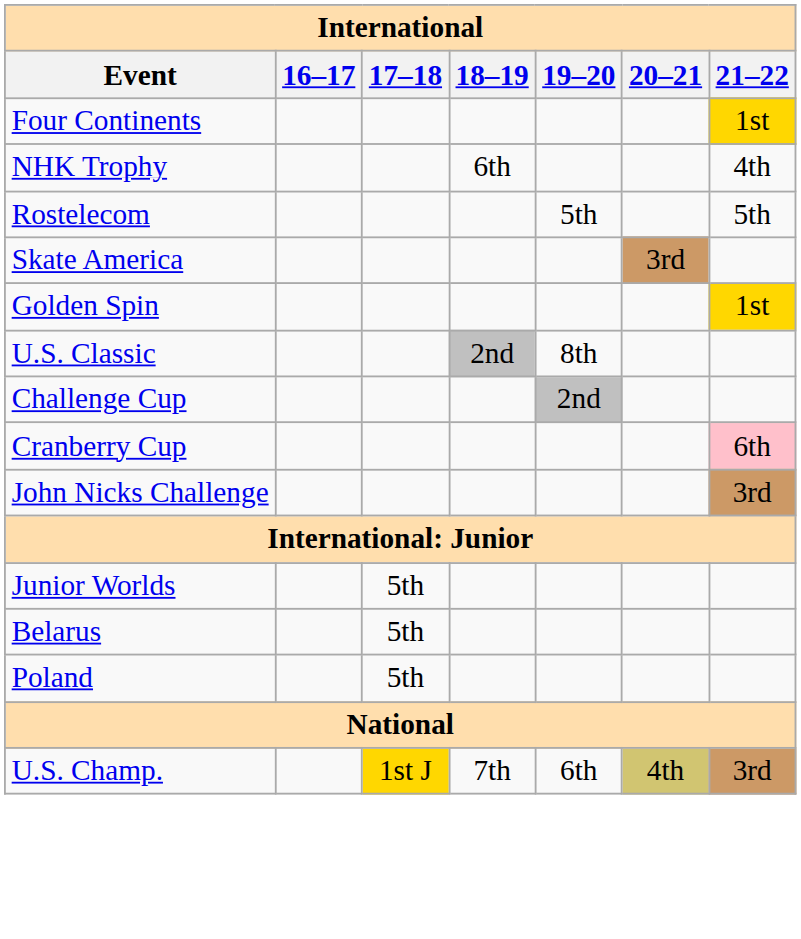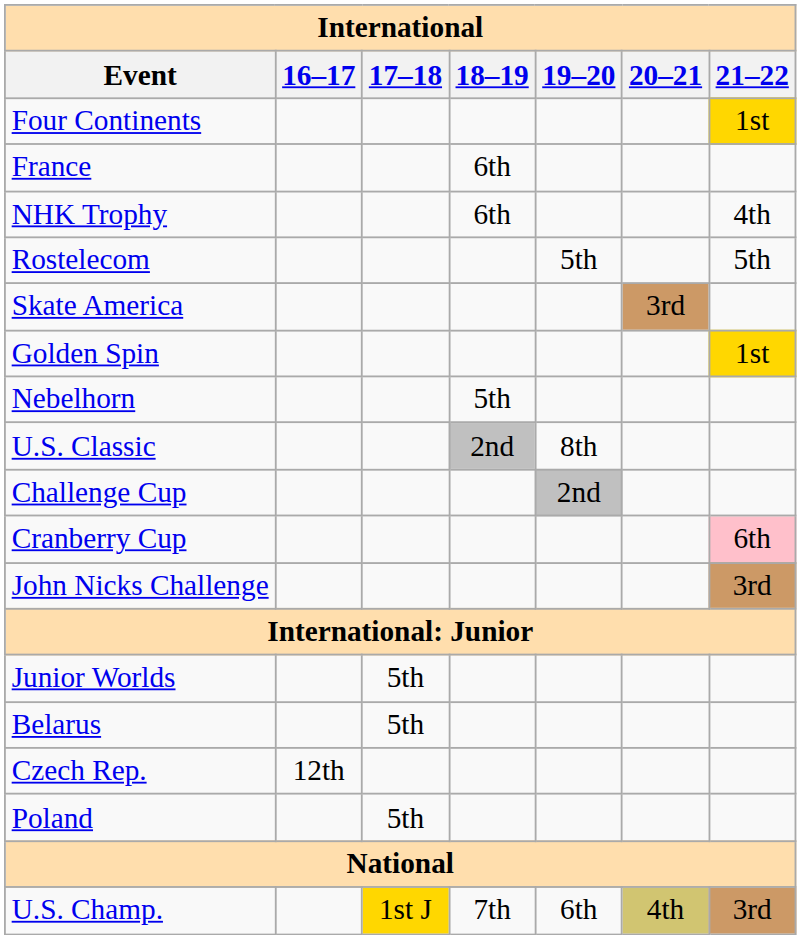 <table class="wikitable" style="text-align:center">
 <tr>
 <th style="background-color: #ffdead; " colspan=7 align=center>International</th>
 </tr>
 <tr>
 <th>Event</th>
 <th><a href='#'>16–17</a></th>
 <th><a href='#'>17–18</a></th>
 <th><a href='#'>18–19</a></th>
 <th><a href='#'>19–20</a></th>
 <th><a href='#'>20–21</a></th>
 <th><a href='#'>21–22</a></th>
 </tr>
 <tr>
 <td align=left><a href='#'>Four Continents</a></td>
 <td></td>
 <td></td>
 <td></td>
 <td></td>
 <td></td>
 <td bgcolor=gold>1st</td>
+</tr>
+<tr>
+<td align=left> <a href='#'>France</a></td>
+<td></td>
+<td></td>
+<td>6th</td>
+<td></td>
+<td></td>
+<td></td>
 </tr>
 <tr>
 <td align=left> <a href='#'>NHK Trophy</a></td>
 <td></td>
 <td></td>
 <td>6th</td>
 <td></td>
 <td></td>
 <td>4th</td>
 </tr>
 <tr>
 <td align=left> <a href='#'>Rostelecom</a></td>
 <td></td>
 <td></td>
 <td></td>
 <td>5th</td>
 <td></td>
 <td>5th</td>
 </tr>
 <tr>
 <td align=left> <a href='#'>Skate America</a></td>
 <td></td>
 <td></td>
 <td></td>
 <td></td>
 <td bgcolor=cc9966>3rd</td>
 <td></td>
 </tr>
 <tr>
 <td align=left> <a href='#'>Golden Spin</a></td>
 <td></td>
 <td></td>
 <td></td>
 <td></td>
 <td></td>
 <td bgcolor=gold>1st</td>
+</tr>
+<tr>
+<td align=left> <a href='#'>Nebelhorn</a></td>
+<td></td>
+<td></td>
+<td>5th</td>
+<td></td>
+<td></td>
+<td></td>
 </tr>
 <tr>
 <td align=left> <a href='#'>U.S. Classic</a></td>
 <td></td>
 <td></td>
 <td bgcolor=silver>2nd</td>
 <td>8th</td>
 <td></td>
 <td></td>
 </tr>
 <tr>
 <td align=left><a href='#'>Challenge Cup</a></td>
 <td></td>
 <td></td>
 <td></td>
 <td bgcolor=silver>2nd</td>
 <td></td>
 <td></td>
 </tr>
 <tr>
 <td align=left><a href='#'>Cranberry Cup</a></td>
 <td></td>
 <td></td>
 <td></td>
 <td></td>
 <td></td>
 <td style="background: pink;">6th</td>
 </tr>
 <tr>
 <td align=left><a href='#'>John Nicks Challenge</a></td>
 <td></td>
 <td></td>
 <td></td>
 <td></td>
 <td></td>
 <td bgcolor=cc9966>3rd</td>
 </tr>
 <tr>
 <th style="background-color: #ffdead; " colspan=7 align=center>International: Junior</th>
 </tr>
 <tr>
 <td align=left><a href='#'>Junior Worlds</a></td>
 <td></td>
 <td>5th</td>
 <td></td>
 <td></td>
 <td></td>
 <td></td>
 </tr>
 <tr>
 <td align=left> <a href='#'>Belarus</a></td>
 <td></td>
 <td>5th</td>
 <td></td>
 <td></td>
 <td></td>
 <td></td>
 </tr>
 <tr>
+<td align=left> <a href='#'>Czech Rep.</a></td>
+<td>12th</td>
+<td></td>
+<td></td>
+<td></td>
+<td></td>
+<td></td>
+</tr>
+<tr>
 <td align=left> <a href='#'>Poland</a></td>
 <td></td>
 <td>5th</td>
 <td></td>
 <td></td>
 <td></td>
 <td></td>
 </tr>
 <tr>
 <th style="background-color: #ffdead; " colspan=7 align=center>National</th>
 </tr>
 <tr>
 <td align=left><a href='#'>U.S. Champ.</a></td>
 <td></td>
 <td bgcolor=gold>1st J</td>
 <td>7th</td>
 <td>6th</td>
 <td bgcolor=d1c571>4th</td>
 <td bgcolor=cc9966>3rd</td>
 </tr>
 </table>
